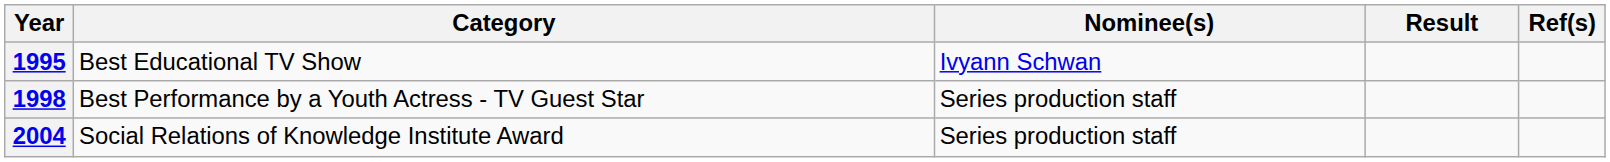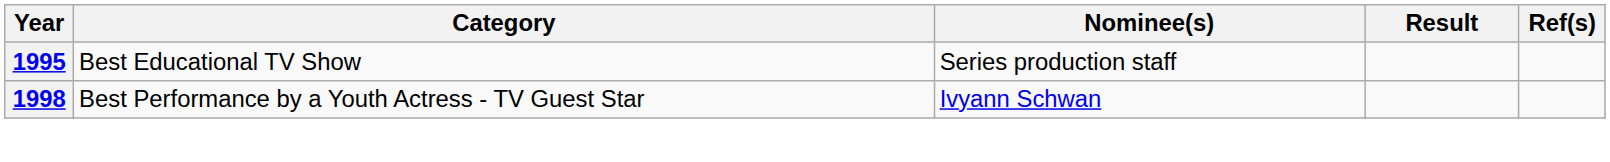 <table class="wikitable plainrowheaders">
 <tr>
 <th scope="col" style="width:4%;">Year</th>
 <th scope="col" style="width:50%;">Category</th>
 <th scope="col" style="width:25%;">Nominee(s)</th>
 <th scope="col" style="width:9%;">Result</th>
 <th scope="col" style="width:5%;">Ref(s)</th>
 </tr>
 <tr>
 <th scope="row"><a href='#'>1995</a></th>
 <td>Best Educational TV Show</td>
-<td><a href='#'>Ivyann Schwan</a></td>
+<td>Series production staff</td>
 <td></td>
 <td style="text-align:center;"></td>
 </tr>
 <tr>
 <th scope="row"><a href='#'>1998</a></th>
 <td>Best Performance by a Youth Actress - TV Guest Star</td>
-<td>Series production staff</td>
-<td></td>
-<td style="text-align:center;"></td>
-</tr>
-<tr>
-<th scope="row"><a href='#'>2004</a></th>
-<td>Social Relations of Knowledge Institute Award</td>
-<td>Series production staff</td>
+<td><a href='#'>Ivyann Schwan</a></td>
 <td></td>
 <td style="text-align:center;"></td>
 </tr>
 </table>
